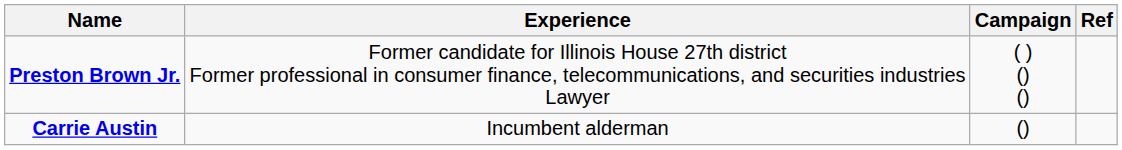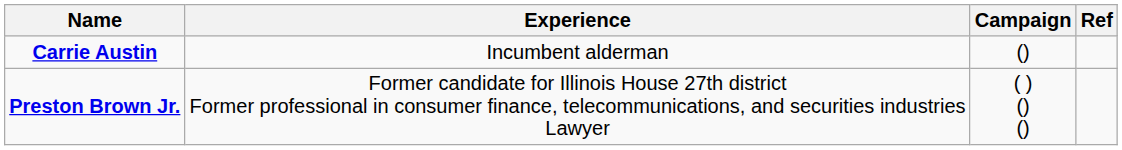 <table class="wikitable" style="text-align:center">
 <tr>
 <th>Name</th>
 <th>Experience</th>
 <th>Campaign</th>
 <th>Ref</th>
 </tr>
 <tr>
+<td><strong><a href='#'>Carrie Austin</a></strong></td>
+<td>Incumbent alderman</td>
+<td>()</td>
+<td></td>
+</tr>
+<tr>
 <td><strong><a href='#'>Preston Brown Jr.</a></strong></td>
 <td>Former candidate for Illinois House 27th district<br>Former professional in consumer finance, telecommunications, and securities industries<br>Lawyer</td>
 <td>( )<br>()<br>()</td>
 <td></td>
 </tr>
-<tr>
-<td><strong><a href='#'>Carrie Austin</a></strong></td>
-<td>Incumbent alderman</td>
-<td>()</td>
-<td></td>
-</tr>
 </table>
